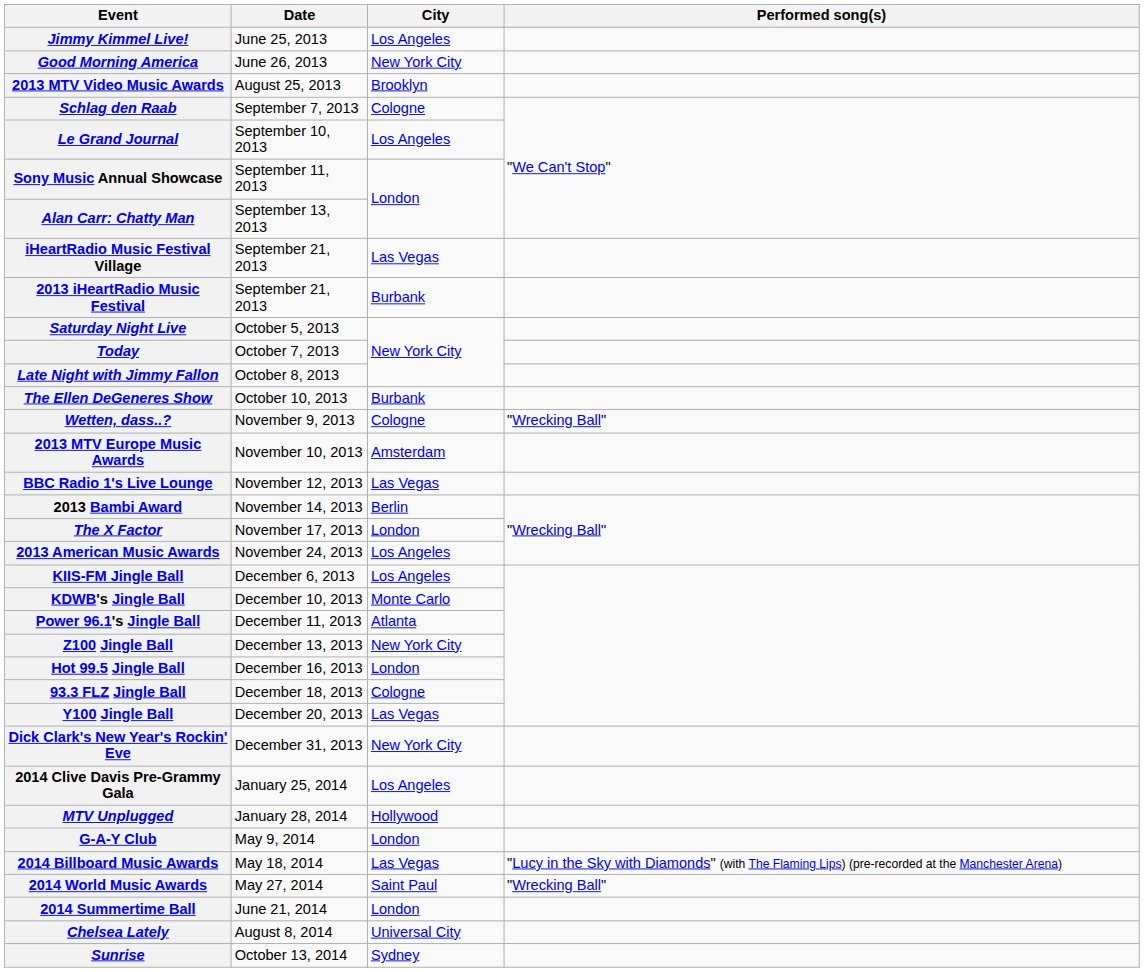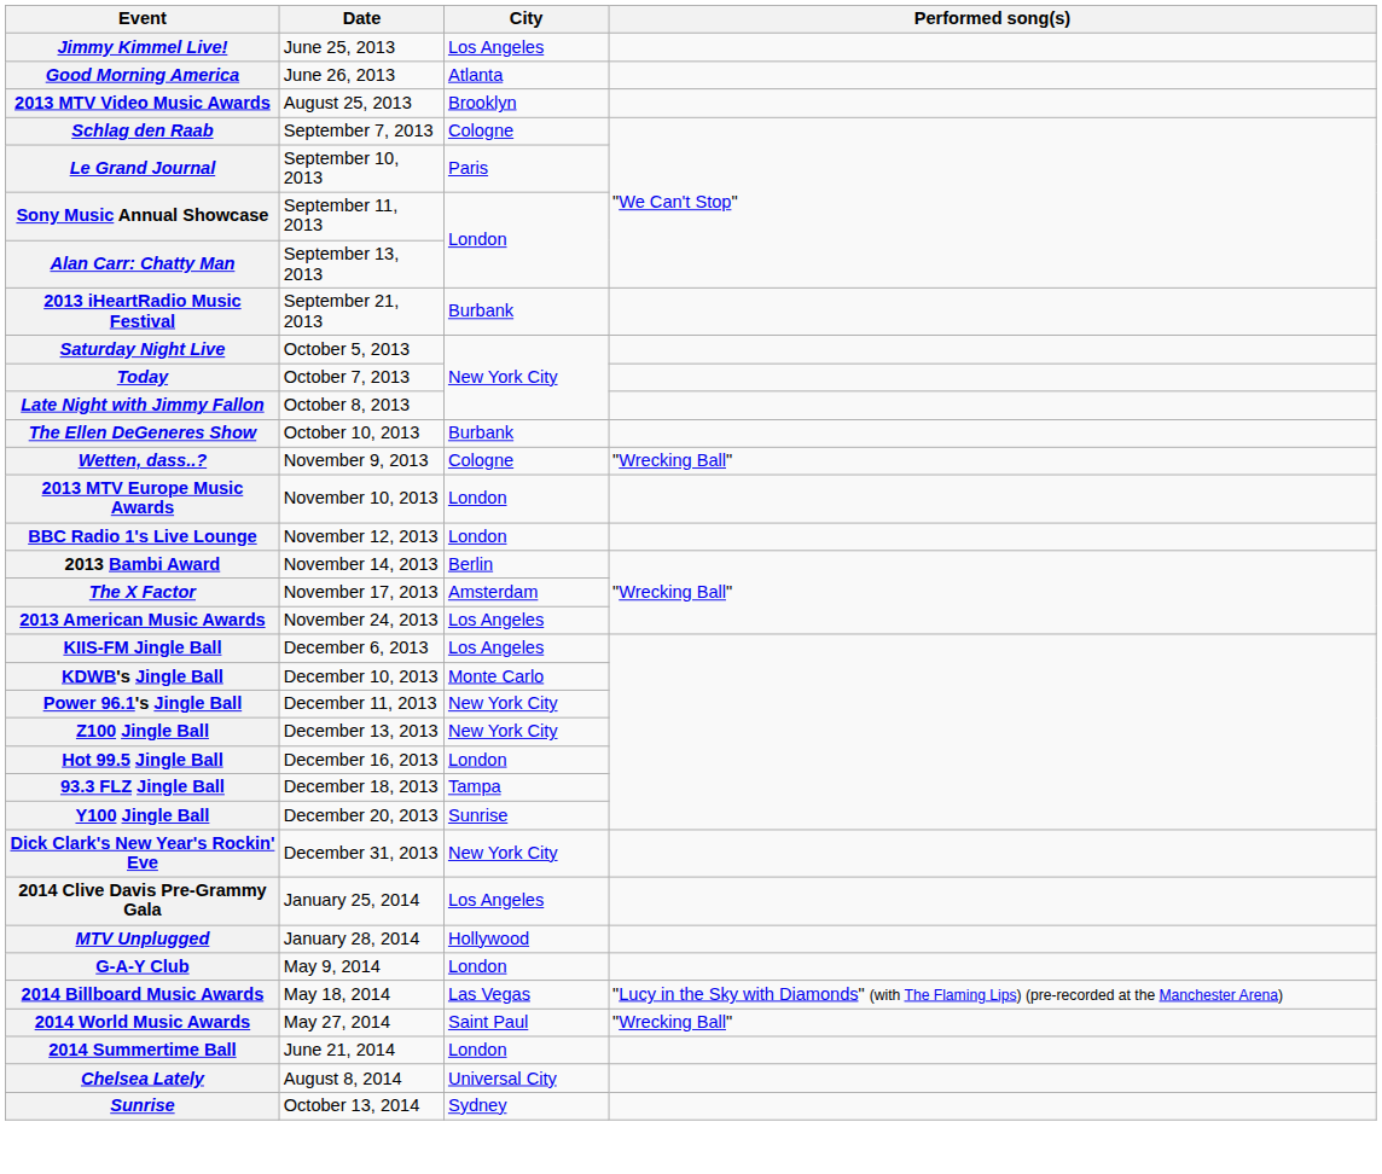 <table class="wikitable sortable plainrowheaders">
 <tr>
 <th style="width:20%;">Event</th>
 <th style="width:12%;">Date</th>
 <th style="width:12%;">City</th>
 <th>Performed song(s)</th>
 </tr>
 <tr>
 <th scope="row"><em><a href='#'>Jimmy Kimmel Live!</a></em></th>
 <td>June 25, 2013</td>
 <td><a href='#'>Los Angeles</a></td>
 <td></td>
 </tr>
 <tr>
 <th scope="row"><em><a href='#'>Good Morning America</a></em></th>
 <td>June 26, 2013</td>
-<td><a href='#'>New York City</a></td>
+<td><a href='#'>Atlanta</a></td>
 <td></td>
 </tr>
 <tr>
 <th scope="row"><a href='#'>2013 MTV Video Music Awards</a></th>
 <td>August 25, 2013</td>
 <td><a href='#'>Brooklyn</a></td>
 <td></td>
 </tr>
 <tr>
 <th scope="row"><em><a href='#'>Schlag den Raab</a></em></th>
 <td>September 7, 2013</td>
 <td><a href='#'>Cologne</a></td>
 <td rowspan="4">"<a href='#'>We Can't Stop</a>"</td>
 </tr>
 <tr>
 <th scope="row"><em><a href='#'>Le Grand Journal</a></em></th>
 <td>September 10, 2013</td>
-<td><a href='#'>Los Angeles</a></td>
+<td><a href='#'>Paris</a></td>
 </tr>
 <tr>
 <th scope="row"><a href='#'>Sony Music</a> Annual Showcase</th>
 <td>September 11, 2013</td>
 <td rowspan="2"><a href='#'>London</a></td>
 </tr>
 <tr>
 <th scope="row"><em><a href='#'>Alan Carr: Chatty Man</a></em></th>
 <td>September 13, 2013</td>
-</tr>
-<tr>
-<th scope="row"><a href='#'>iHeartRadio Music Festival</a> Village</th>
-<td>September 21, 2013</td>
-<td><a href='#'>Las Vegas</a></td>
-<td></td>
 </tr>
 <tr>
 <th scope="row"><a href='#'>2013 iHeartRadio Music Festival</a></th>
 <td>September 21, 2013</td>
 <td><a href='#'>Burbank</a></td>
 <td></td>
 </tr>
 <tr>
 <th scope="row"><em><a href='#'>Saturday Night Live</a></em></th>
 <td>October 5, 2013</td>
 <td rowspan="3"><a href='#'>New York City</a></td>
 <td></td>
 </tr>
 <tr>
 <th scope="row"><em><a href='#'>Today</a></em></th>
 <td>October 7, 2013</td>
 <td></td>
 </tr>
 <tr>
 <th scope="row"><em><a href='#'>Late Night with Jimmy Fallon</a></em></th>
 <td>October 8, 2013</td>
 <td></td>
 </tr>
 <tr>
 <th scope="row"><em><a href='#'>The Ellen DeGeneres Show</a></em></th>
 <td>October 10, 2013</td>
 <td><a href='#'>Burbank</a></td>
 <td></td>
 </tr>
 <tr>
 <th scope="row"><em><a href='#'>Wetten, dass..?</a></em></th>
 <td>November 9, 2013</td>
 <td><a href='#'>Cologne</a></td>
 <td>"<a href='#'>Wrecking Ball</a>"</td>
 </tr>
 <tr>
 <th scope="row"><a href='#'>2013 MTV Europe Music Awards</a></th>
 <td>November 10, 2013</td>
-<td><a href='#'>Amsterdam</a></td>
+<td><a href='#'>London</a></td>
 <td></td>
 </tr>
 <tr>
 <th scope="row"><a href='#'>BBC Radio 1's Live Lounge</a></th>
 <td>November 12, 2013</td>
-<td><a href='#'>Las Vegas</a></td>
+<td><a href='#'>London</a></td>
 <td></td>
 </tr>
 <tr>
 <th scope="row">2013 <a href='#'>Bambi Award</a></th>
 <td>November 14, 2013</td>
 <td><a href='#'>Berlin</a></td>
 <td rowspan="3">"<a href='#'>Wrecking Ball</a>"</td>
 </tr>
 <tr>
 <th scope="row"><em><a href='#'>The X Factor</a></em></th>
 <td>November 17, 2013</td>
-<td><a href='#'>London</a></td>
+<td><a href='#'>Amsterdam</a></td>
 </tr>
 <tr>
 <th scope="row"><a href='#'>2013 American Music Awards</a></th>
 <td>November 24, 2013</td>
 <td><a href='#'>Los Angeles</a></td>
 </tr>
 <tr>
 <th scope="row"><a href='#'>KIIS-FM Jingle Ball</a></th>
 <td>December 6, 2013</td>
 <td><a href='#'>Los Angeles</a></td>
 <td rowspan="7"></td>
 </tr>
 <tr>
 <th scope="row"><a href='#'>KDWB</a>'s <a href='#'>Jingle Ball</a></th>
 <td>December 10, 2013</td>
 <td><a href='#'>Monte Carlo</a></td>
 </tr>
 <tr>
 <th scope="row"><a href='#'>Power 96.1</a>'s <a href='#'>Jingle Ball</a></th>
 <td>December 11, 2013</td>
-<td><a href='#'>Atlanta</a></td>
+<td><a href='#'>New York City</a></td>
 </tr>
 <tr>
 <th scope="row"><a href='#'>Z100</a> <a href='#'>Jingle Ball</a></th>
 <td>December 13, 2013</td>
 <td><a href='#'>New York City</a></td>
 </tr>
 <tr>
 <th scope="row"><a href='#'>Hot 99.5</a> <a href='#'>Jingle Ball</a></th>
 <td>December 16, 2013</td>
 <td><a href='#'>London</a></td>
 </tr>
 <tr>
 <th scope="row"><a href='#'>93.3 FLZ</a> <a href='#'>Jingle Ball</a></th>
 <td>December 18, 2013</td>
-<td><a href='#'>Cologne</a></td>
+<td><a href='#'>Tampa</a></td>
 </tr>
 <tr>
 <th scope="row"><a href='#'>Y100</a> <a href='#'>Jingle Ball</a></th>
 <td>December 20, 2013</td>
-<td><a href='#'>Las Vegas</a></td>
+<td><a href='#'>Sunrise</a></td>
 </tr>
 <tr>
 <th scope="row"><a href='#'>Dick Clark's New Year's Rockin' Eve</a></th>
 <td>December 31, 2013</td>
 <td><a href='#'>New York City</a></td>
 <td></td>
 </tr>
 <tr>
 <th scope="row">2014 Clive Davis Pre-Grammy Gala</th>
 <td>January 25, 2014</td>
 <td><a href='#'>Los Angeles</a></td>
 <td></td>
 </tr>
 <tr>
 <th scope="row"><em><a href='#'>MTV Unplugged</a></em></th>
 <td>January 28, 2014</td>
 <td><a href='#'>Hollywood</a></td>
 <td></td>
 </tr>
 <tr>
 <th scope="row"><a href='#'>G-A-Y Club</a></th>
 <td>May 9, 2014</td>
 <td><a href='#'>London</a></td>
 <td></td>
 </tr>
 <tr>
 <th scope="row"><a href='#'>2014 Billboard Music Awards</a></th>
 <td>May 18, 2014</td>
 <td><a href='#'>Las Vegas</a></td>
 <td>"<a href='#'>Lucy in the Sky with Diamonds</a>" <small>(with <a href='#'>The Flaming Lips</a>) (pre-recorded at the <a href='#'>Manchester Arena</a>)</small></td>
 </tr>
 <tr>
 <th scope="row"><a href='#'>2014 World Music Awards</a></th>
 <td>May 27, 2014</td>
 <td><a href='#'>Saint Paul</a></td>
 <td>"<a href='#'>Wrecking Ball</a>"</td>
 </tr>
 <tr>
 <th scope="row"><a href='#'>2014 Summertime Ball</a></th>
 <td>June 21, 2014</td>
 <td><a href='#'>London</a></td>
 <td></td>
 </tr>
 <tr>
 <th scope="row"><em><a href='#'>Chelsea Lately</a></em></th>
 <td>August 8, 2014</td>
 <td><a href='#'>Universal City</a></td>
 <td></td>
 </tr>
 <tr>
 <th scope="row"><a href='#'><em>Sunrise</em></a></th>
 <td>October 13, 2014</td>
 <td><a href='#'>Sydney</a></td>
 <td></td>
 </tr>
 </table>
